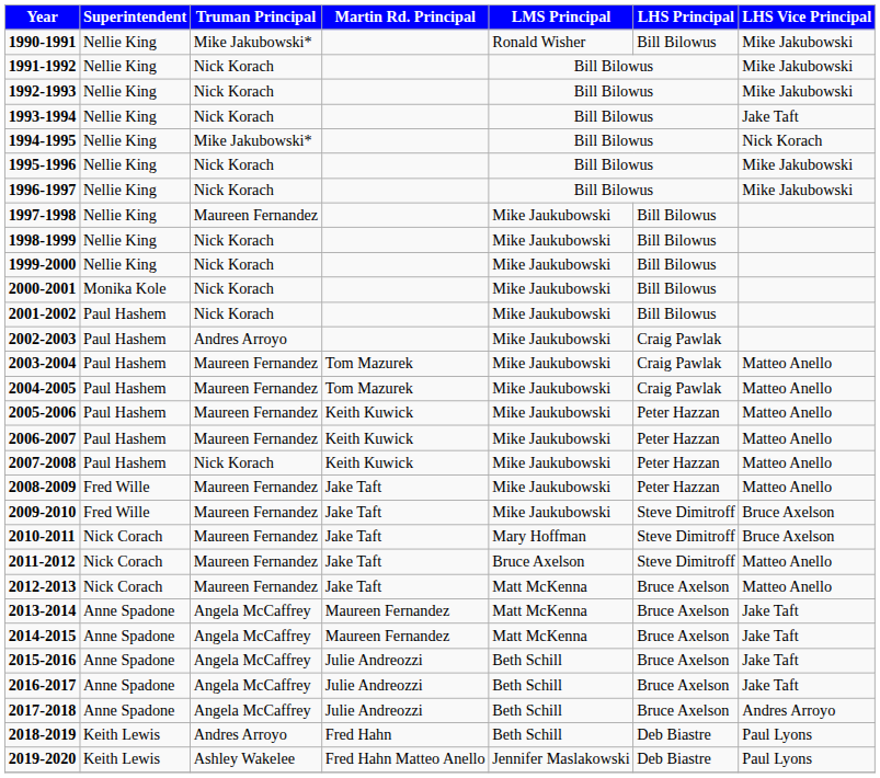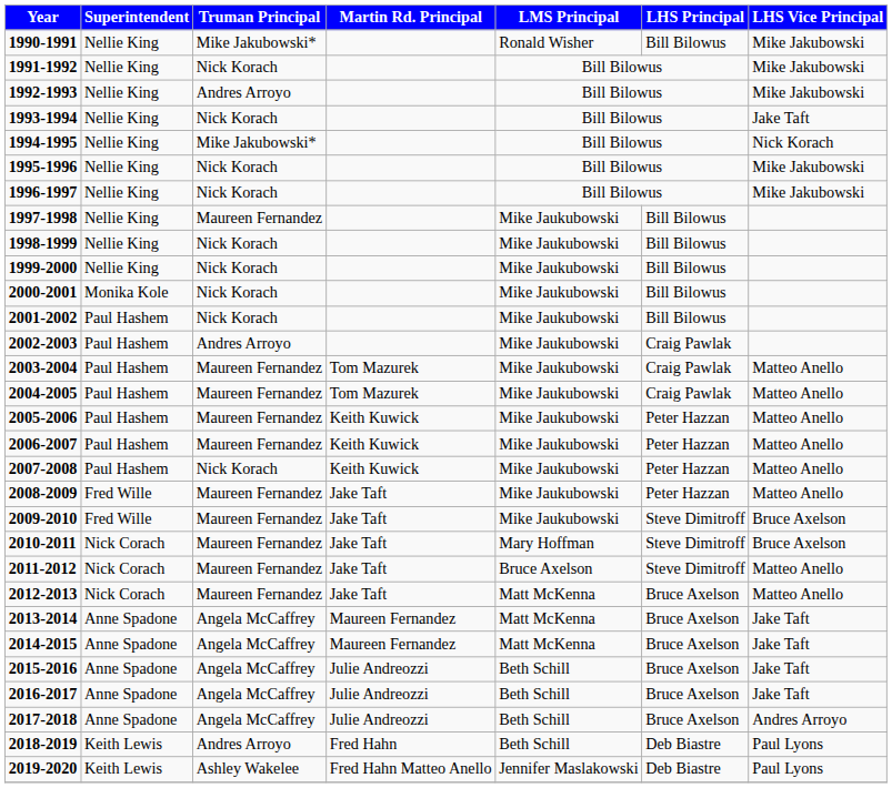 <table class="wikitable">
 <tr>
 <th style="background:blue; color:white">Year</th>
 <th style="background:blue; color:white;">Superintendent</th>
 <th style="background:blue; color:white;">Truman Principal</th>
 <th style="background:blue; color:white;">Martin Rd. Principal</th>
 <th style="background:blue; color:white;">LMS Principal</th>
 <th style="background:blue; color:white;">LHS Principal</th>
 <th style="background:blue; color:white;">LHS Vice Principal</th>
 </tr>
 <tr>
 <td><strong>1990-1991</strong></td>
 <td>Nellie King</td>
 <td>Mike Jakubowski*</td>
 <td></td>
 <td>Ronald Wisher</td>
 <td>Bill Bilowus</td>
 <td>Mike Jakubowski</td>
 </tr>
 <tr>
 <td><strong>1991-1992</strong></td>
 <td>Nellie King</td>
 <td>Nick Korach</td>
 <td></td>
 <td colspan=2 align="center">Bill Bilowus</td>
 <td>Mike Jakubowski</td>
 </tr>
 <tr>
 <td><strong>1992-1993</strong></td>
 <td>Nellie King</td>
-<td>Nick Korach</td>
+<td>Andres Arroyo</td>
 <td></td>
 <td colspan=2 align="center">Bill Bilowus</td>
 <td>Mike Jakubowski</td>
 </tr>
 <tr>
 <td><strong>1993-1994</strong></td>
 <td>Nellie King</td>
 <td>Nick Korach</td>
 <td></td>
 <td colspan=2 align="center">Bill Bilowus</td>
 <td>Jake Taft</td>
 </tr>
 <tr>
 <td><strong>1994-1995</strong></td>
 <td>Nellie King</td>
 <td>Mike Jakubowski*</td>
 <td></td>
 <td colspan=2 align="center">Bill Bilowus</td>
 <td>Nick Korach</td>
 </tr>
 <tr>
 <td><strong>1995-1996</strong></td>
 <td>Nellie King</td>
 <td>Nick Korach</td>
 <td></td>
 <td colspan=2 align="center">Bill Bilowus</td>
 <td>Mike Jakubowski</td>
 </tr>
 <tr>
 <td><strong>1996-1997</strong></td>
 <td>Nellie King</td>
 <td>Nick Korach</td>
 <td></td>
 <td colspan=2 align="center">Bill Bilowus</td>
 <td>Mike Jakubowski</td>
 </tr>
 <tr>
 <td><strong>1997-1998</strong></td>
 <td>Nellie King</td>
 <td>Maureen Fernandez</td>
 <td></td>
 <td>Mike Jaukubowski</td>
 <td>Bill Bilowus</td>
 <td></td>
 </tr>
 <tr>
 <td><strong>1998-1999</strong></td>
 <td>Nellie King</td>
 <td>Nick Korach</td>
 <td></td>
 <td>Mike Jaukubowski</td>
 <td>Bill Bilowus</td>
 <td></td>
 </tr>
 <tr>
 <td><strong>1999-2000</strong></td>
 <td>Nellie King</td>
 <td>Nick Korach</td>
 <td></td>
 <td>Mike Jaukubowski</td>
 <td>Bill Bilowus</td>
 <td></td>
 </tr>
 <tr>
 <td><strong>2000-2001</strong></td>
 <td>Monika Kole</td>
 <td>Nick Korach</td>
 <td></td>
 <td>Mike Jaukubowski</td>
 <td>Bill Bilowus</td>
 <td></td>
 </tr>
 <tr>
 <td><strong>2001-2002</strong></td>
 <td>Paul Hashem</td>
 <td>Nick Korach</td>
 <td></td>
 <td>Mike Jaukubowski</td>
 <td>Bill Bilowus</td>
 <td></td>
 </tr>
 <tr>
 <td><strong>2002-2003</strong></td>
 <td>Paul Hashem</td>
 <td>Andres Arroyo</td>
 <td></td>
 <td>Mike Jaukubowski</td>
 <td>Craig Pawlak</td>
 <td></td>
 </tr>
 <tr>
 <td><strong>2003-2004</strong></td>
 <td>Paul Hashem</td>
 <td>Maureen Fernandez</td>
 <td>Tom Mazurek</td>
 <td>Mike Jaukubowski</td>
 <td>Craig Pawlak</td>
 <td>Matteo Anello</td>
 </tr>
 <tr>
 <td><strong>2004-2005</strong></td>
 <td>Paul Hashem</td>
 <td>Maureen Fernandez</td>
 <td>Tom Mazurek</td>
 <td>Mike Jaukubowski</td>
 <td>Craig Pawlak</td>
 <td>Matteo Anello</td>
 </tr>
 <tr>
 <td><strong>2005-2006</strong></td>
 <td>Paul Hashem</td>
 <td>Maureen Fernandez</td>
 <td>Keith Kuwick</td>
 <td>Mike Jaukubowski</td>
 <td>Peter Hazzan</td>
 <td>Matteo Anello</td>
 </tr>
 <tr>
 <td><strong>2006-2007</strong></td>
 <td>Paul Hashem</td>
 <td>Maureen Fernandez</td>
 <td>Keith Kuwick</td>
 <td>Mike Jaukubowski</td>
 <td>Peter Hazzan</td>
 <td>Matteo Anello</td>
 </tr>
 <tr>
 <td><strong>2007-2008</strong></td>
 <td>Paul Hashem</td>
 <td>Nick Korach</td>
 <td>Keith Kuwick</td>
 <td>Mike Jaukubowski</td>
 <td>Peter Hazzan</td>
 <td>Matteo Anello</td>
 </tr>
 <tr>
 <td><strong>2008-2009</strong></td>
 <td>Fred Wille</td>
 <td>Maureen Fernandez</td>
 <td>Jake Taft</td>
 <td>Mike Jaukubowski</td>
 <td>Peter Hazzan</td>
 <td>Matteo Anello</td>
 </tr>
 <tr>
 <td><strong>2009-2010</strong></td>
 <td>Fred Wille</td>
 <td>Maureen Fernandez</td>
 <td>Jake Taft</td>
 <td>Mike Jaukubowski</td>
 <td>Steve Dimitroff</td>
 <td>Bruce Axelson</td>
 </tr>
 <tr>
 <td><strong>2010-2011</strong></td>
 <td>Nick Corach</td>
 <td>Maureen Fernandez</td>
 <td>Jake Taft</td>
 <td>Mary Hoffman</td>
 <td>Steve Dimitroff</td>
 <td>Bruce Axelson</td>
 </tr>
 <tr>
 <td><strong>2011-2012</strong></td>
 <td>Nick Corach</td>
 <td>Maureen Fernandez</td>
 <td>Jake Taft</td>
 <td>Bruce Axelson</td>
 <td>Steve Dimitroff</td>
 <td>Matteo Anello</td>
 </tr>
 <tr>
 <td><strong>2012-2013</strong></td>
 <td>Nick Corach</td>
 <td>Maureen Fernandez</td>
 <td>Jake Taft</td>
 <td>Matt McKenna</td>
 <td>Bruce Axelson</td>
 <td>Matteo Anello</td>
 </tr>
 <tr>
 <td><strong>2013-2014</strong></td>
 <td>Anne Spadone</td>
 <td>Angela McCaffrey</td>
 <td>Maureen Fernandez</td>
 <td>Matt McKenna</td>
 <td>Bruce Axelson</td>
 <td>Jake Taft</td>
 </tr>
 <tr>
 <td><strong>2014-2015</strong></td>
 <td>Anne Spadone</td>
 <td>Angela McCaffrey</td>
 <td>Maureen Fernandez</td>
 <td>Matt McKenna</td>
 <td>Bruce Axelson</td>
 <td>Jake Taft</td>
 </tr>
 <tr>
 <td><strong>2015-2016</strong></td>
 <td>Anne Spadone</td>
 <td>Angela McCaffrey</td>
 <td>Julie Andreozzi</td>
 <td>Beth Schill</td>
 <td>Bruce Axelson</td>
 <td>Jake Taft</td>
 </tr>
 <tr>
 <td><strong>2016-2017</strong></td>
 <td>Anne Spadone</td>
 <td>Angela McCaffrey</td>
 <td>Julie Andreozzi</td>
 <td>Beth Schill</td>
 <td>Bruce Axelson</td>
 <td>Jake Taft</td>
 </tr>
 <tr>
 <td><strong>2017-2018</strong></td>
 <td>Anne Spadone</td>
 <td>Angela McCaffrey</td>
 <td>Julie Andreozzi</td>
 <td>Beth Schill</td>
 <td>Bruce Axelson</td>
 <td>Andres Arroyo</td>
 </tr>
 <tr>
 <td><strong>2018-2019</strong></td>
 <td>Keith Lewis</td>
 <td>Andres Arroyo</td>
 <td>Fred Hahn</td>
 <td>Beth Schill</td>
 <td>Deb Biastre</td>
 <td>Paul Lyons</td>
 </tr>
 <tr>
 <td><strong>2019-2020</strong></td>
 <td>Keith Lewis</td>
 <td>Ashley Wakelee</td>
 <td>Fred Hahn       Matteo Anello</td>
 <td>Jennifer Maslakowski</td>
 <td>Deb Biastre</td>
 <td>Paul Lyons</td>
 </tr>
 <tr>
 </tr>
 </table>
